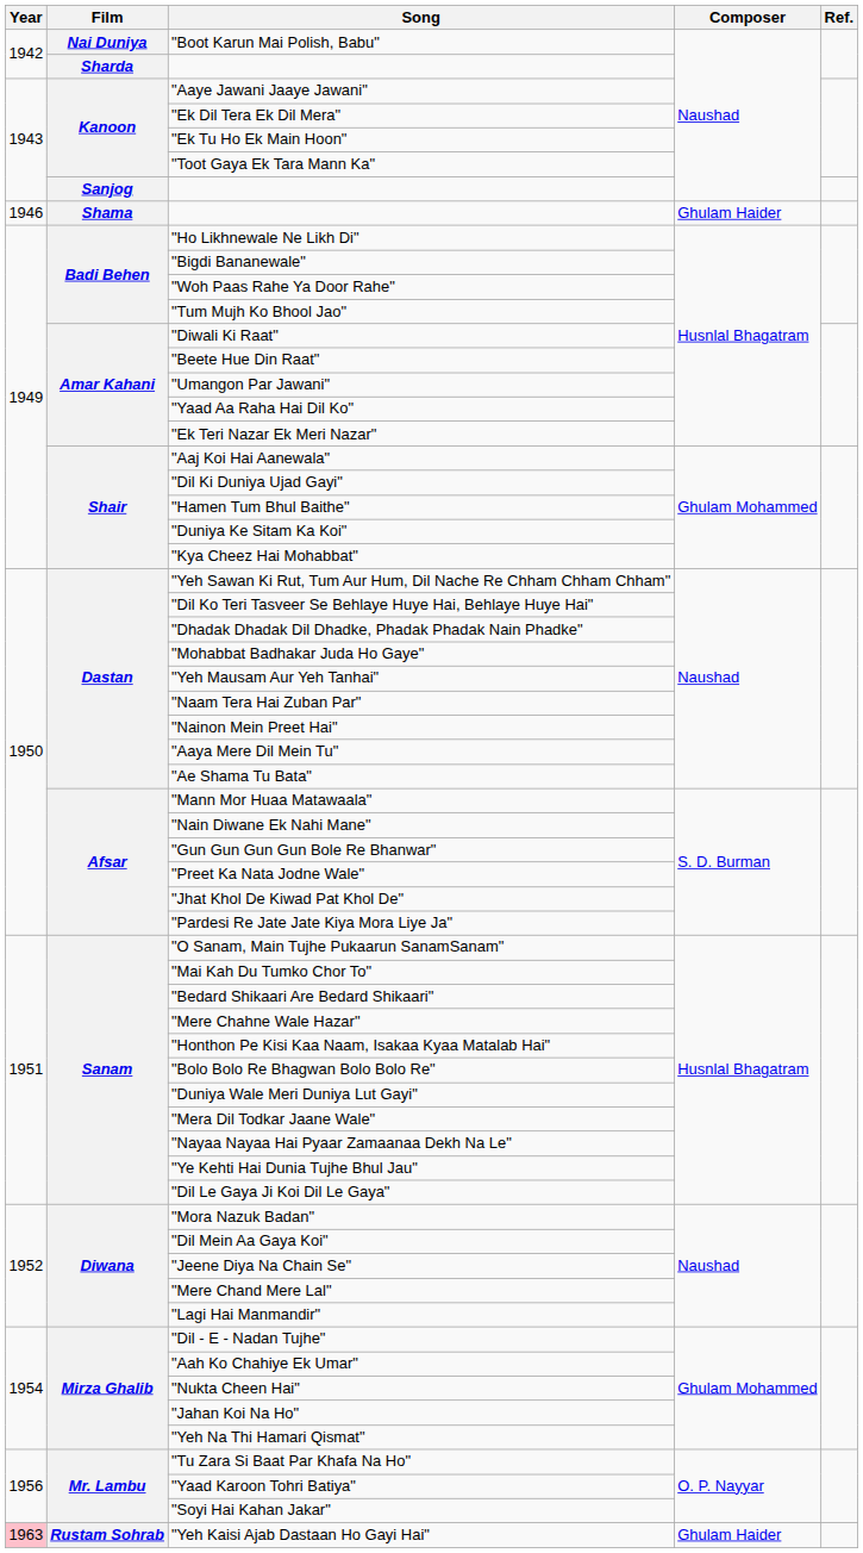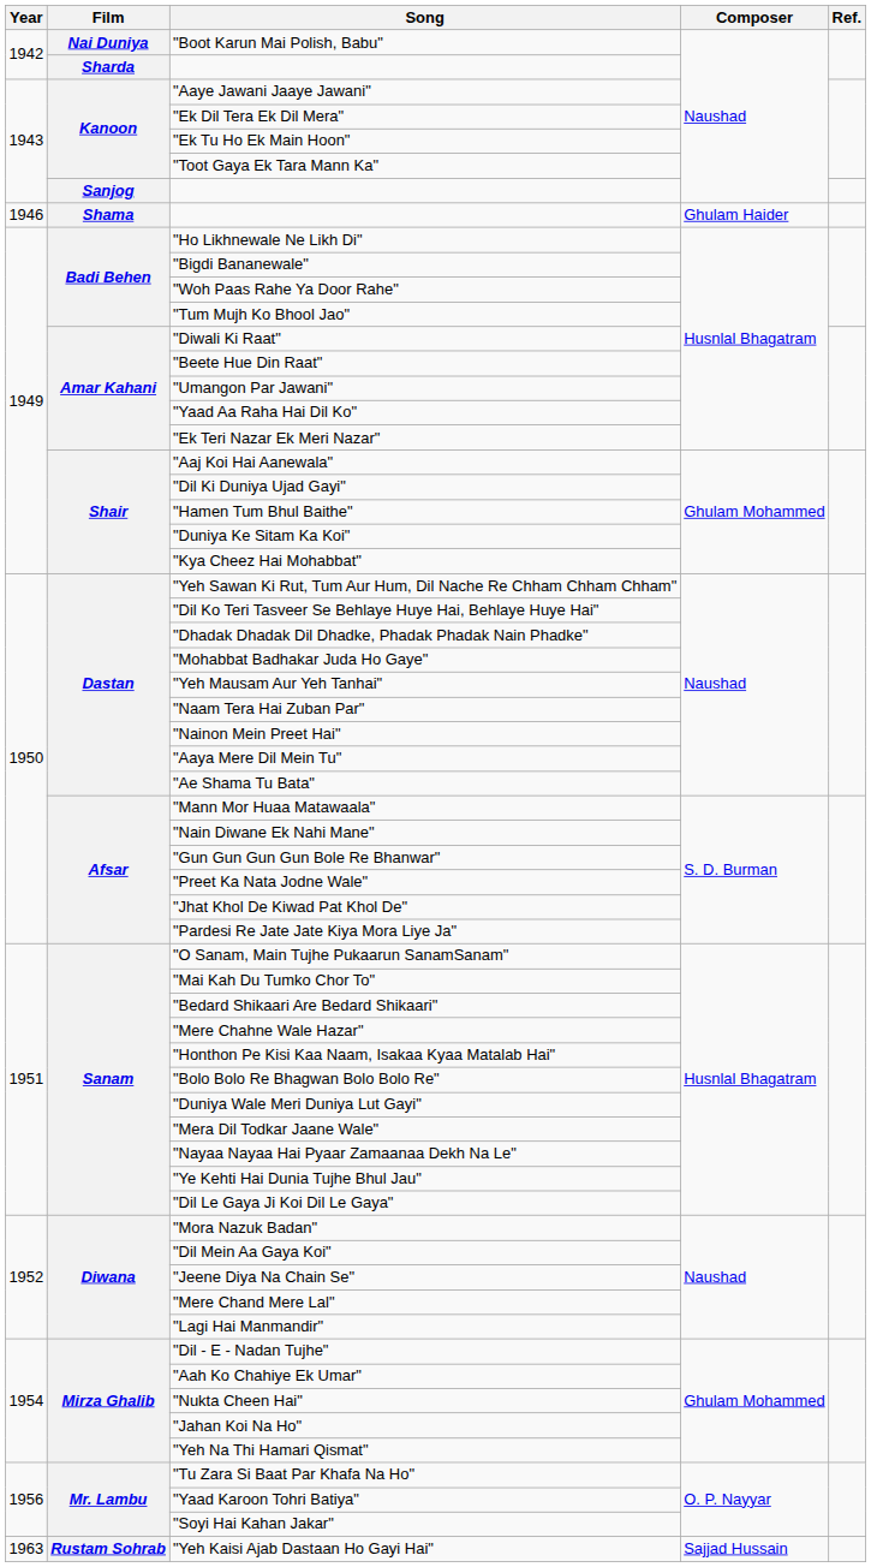 <table class="wikitable sortable plainrowheaders">
 <tr>
 <th>Year</th>
 <th>Film</th>
 <th>Song</th>
 <th>Composer</th>
 <th class="unsortable">Ref.</th>
 </tr>
 <tr>
 <td rowspan="2">1942</td>
 <th scope="row"><em><a href='#'>Nai Duniya</a></em></th>
 <td>"Boot Karun Mai Polish, Babu"</td>
 <td rowspan="7"><a href='#'>Naushad</a></td>
 <td rowspan="2"></td>
 </tr>
 <tr>
 <th scope="row"><em><a href='#'>Sharda</a></em></th>
 <td></td>
 </tr>
 <tr>
 <td rowspan="5">1943</td>
 <th scope="row" rowspan="4"><em><a href='#'>Kanoon</a></em></th>
 <td>"Aaye Jawani Jaaye Jawani"</td>
 <td rowspan="4"></td>
 </tr>
 <tr>
 <td>"Ek Dil Tera Ek Dil Mera"</td>
 </tr>
 <tr>
 <td>"Ek Tu Ho Ek Main Hoon"</td>
 </tr>
 <tr>
 <td>"Toot Gaya Ek Tara Mann Ka"</td>
 </tr>
 <tr>
 <th scope="row"><em><a href='#'>Sanjog</a></em></th>
 <td></td>
 <td></td>
 </tr>
 <tr>
 <td>1946</td>
 <th scope="row"><em><a href='#'>Shama</a></em></th>
 <td></td>
 <td><a href='#'>Ghulam Haider</a></td>
 <td></td>
 </tr>
 <tr>
 <td rowspan="14">1949</td>
 <th scope="row" rowspan="4"><em><a href='#'>Badi Behen</a></em></th>
 <td>"Ho Likhnewale Ne Likh Di"</td>
 <td rowspan="9"><a href='#'>Husnlal Bhagatram</a></td>
 <td rowspan="4"></td>
 </tr>
 <tr>
 <td>"Bigdi Bananewale"</td>
 </tr>
 <tr>
 <td>"Woh Paas Rahe Ya Door Rahe"</td>
 </tr>
 <tr>
 <td>"Tum Mujh Ko Bhool Jao"</td>
 </tr>
 <tr>
 <th scope="row" rowspan="5"><em><a href='#'>Amar Kahani</a></em></th>
 <td>"Diwali Ki Raat"</td>
 <td rowspan="5"></td>
 </tr>
 <tr>
 <td>"Beete Hue Din Raat"</td>
 </tr>
 <tr>
 <td>"Umangon Par Jawani"</td>
 </tr>
 <tr>
 <td>"Yaad Aa Raha Hai Dil Ko"</td>
 </tr>
 <tr>
 <td>"Ek Teri Nazar Ek Meri Nazar"</td>
 </tr>
 <tr>
 <th scope="row" rowspan="5"><em><a href='#'>Shair</a></em></th>
 <td>"Aaj Koi Hai Aanewala"</td>
 <td rowspan="5"><a href='#'>Ghulam Mohammed</a></td>
 <td rowspan="5"></td>
 </tr>
 <tr>
 <td>"Dil Ki Duniya Ujad Gayi"</td>
 </tr>
 <tr>
 <td>"Hamen Tum Bhul Baithe"</td>
 </tr>
 <tr>
 <td>"Duniya Ke Sitam Ka Koi"</td>
 </tr>
 <tr>
 <td>"Kya Cheez Hai Mohabbat"</td>
 </tr>
 <tr>
 <td rowspan="15">1950</td>
 <th scope="row" rowspan="9"><em><a href='#'>Dastan</a></em></th>
 <td>"Yeh Sawan Ki Rut, Tum Aur Hum, Dil Nache Re Chham Chham Chham"</td>
 <td rowspan="9"><a href='#'>Naushad</a></td>
 <td rowspan="9"></td>
 </tr>
 <tr>
 <td>"Dil Ko Teri Tasveer Se Behlaye Huye Hai, Behlaye Huye Hai"</td>
 </tr>
 <tr>
 <td>"Dhadak Dhadak Dil Dhadke, Phadak Phadak Nain Phadke"</td>
 </tr>
 <tr>
 <td>"Mohabbat Badhakar Juda Ho Gaye"</td>
 </tr>
 <tr>
 <td>"Yeh Mausam Aur Yeh Tanhai"</td>
 </tr>
 <tr>
 <td>"Naam Tera Hai Zuban Par"</td>
 </tr>
 <tr>
 <td>"Nainon Mein Preet Hai"</td>
 </tr>
 <tr>
 <td>"Aaya Mere Dil Mein Tu"</td>
 </tr>
 <tr>
 <td>"Ae Shama Tu Bata"</td>
 </tr>
 <tr>
 <th scope="row" rowspan="6"><em><a href='#'>Afsar</a></em></th>
 <td>"Mann Mor Huaa Matawaala"</td>
 <td rowspan="6"><a href='#'>S. D. Burman</a></td>
 <td rowspan="6"></td>
 </tr>
 <tr>
 <td>"Nain Diwane Ek Nahi Mane"</td>
 </tr>
 <tr>
 <td>"Gun Gun Gun Gun Bole Re Bhanwar"</td>
 </tr>
 <tr>
 <td>"Preet Ka Nata Jodne Wale"</td>
 </tr>
 <tr>
 <td>"Jhat Khol De Kiwad Pat Khol De"</td>
 </tr>
 <tr>
 <td>"Pardesi Re Jate Jate Kiya Mora Liye Ja"</td>
 </tr>
 <tr>
 <td rowspan="11">1951</td>
 <th scope="row" rowspan="11"><em><a href='#'>Sanam</a></em></th>
 <td>"O Sanam, Main Tujhe Pukaarun SanamSanam"</td>
 <td rowspan="11"><a href='#'>Husnlal Bhagatram</a></td>
 <td rowspan="11"></td>
 </tr>
 <tr>
 <td>"Mai Kah Du Tumko Chor To"</td>
 </tr>
 <tr>
 <td>"Bedard Shikaari Are Bedard Shikaari"</td>
 </tr>
 <tr>
 <td>"Mere Chahne Wale Hazar"</td>
 </tr>
 <tr>
 <td>"Honthon Pe Kisi Kaa Naam, Isakaa Kyaa Matalab Hai"</td>
 </tr>
 <tr>
 <td>"Bolo Bolo Re Bhagwan Bolo Bolo Re"</td>
 </tr>
 <tr>
 <td>"Duniya Wale Meri Duniya Lut Gayi"</td>
 </tr>
 <tr>
 <td>"Mera Dil Todkar Jaane Wale"</td>
 </tr>
 <tr>
 <td>"Nayaa Nayaa Hai Pyaar Zamaanaa Dekh Na Le"</td>
 </tr>
 <tr>
 <td>"Ye Kehti Hai Dunia Tujhe Bhul Jau"</td>
 </tr>
 <tr>
 <td>"Dil Le Gaya Ji Koi Dil Le Gaya"</td>
 </tr>
 <tr>
 <td rowspan="5">1952</td>
 <th scope="row" rowspan="5"><em><a href='#'>Diwana</a></em></th>
 <td>"Mora Nazuk Badan"</td>
 <td rowspan="5"><a href='#'>Naushad</a></td>
 <td rowspan="5"></td>
 </tr>
 <tr>
 <td>"Dil Mein Aa Gaya Koi"</td>
 </tr>
 <tr>
 <td>"Jeene Diya Na Chain Se"</td>
 </tr>
 <tr>
 <td>"Mere Chand Mere Lal"</td>
 </tr>
 <tr>
 <td>"Lagi Hai Manmandir"</td>
 </tr>
 <tr>
 <td rowspan="5">1954</td>
 <th scope="row" rowspan="5"><em><a href='#'>Mirza Ghalib</a></em></th>
 <td>"Dil - E - Nadan Tujhe"</td>
 <td rowspan="5"><a href='#'>Ghulam Mohammed</a></td>
 <td rowspan="5"></td>
 </tr>
 <tr>
 <td>"Aah Ko Chahiye Ek Umar"</td>
 </tr>
 <tr>
 <td>"Nukta Cheen Hai"</td>
 </tr>
 <tr>
 <td>"Jahan Koi Na Ho"</td>
 </tr>
 <tr>
 <td>"Yeh Na Thi Hamari Qismat"</td>
 </tr>
 <tr>
 <td rowspan="3">1956</td>
 <th scope="row" rowspan="3"><em><a href='#'>Mr. Lambu</a></em></th>
 <td>"Tu Zara Si Baat Par Khafa Na Ho"</td>
 <td rowspan="3"><a href='#'>O. P. Nayyar</a></td>
 <td rowspan="3"></td>
 </tr>
 <tr>
 <td>"Yaad Karoon Tohri Batiya"</td>
 </tr>
 <tr>
 <td>"Soyi Hai Kahan Jakar"</td>
 </tr>
 <tr>
-<td style="background: pink;">1963</td>
+<td>1963</td>
 <th scope="row"><em><a href='#'>Rustam Sohrab</a></em></th>
 <td>"Yeh Kaisi Ajab Dastaan Ho Gayi Hai"</td>
-<td><a href='#'>Ghulam Haider</a></td>
+<td><a href='#'>Sajjad Hussain</a></td>
 <td></td>
 </tr>
 </table>
